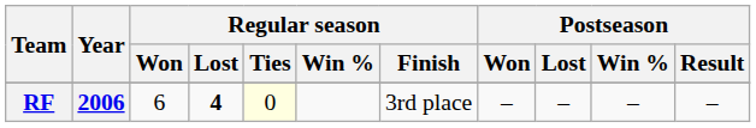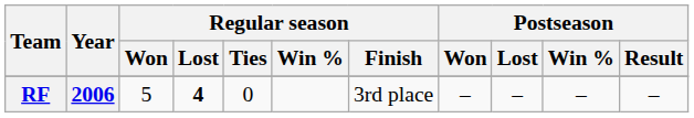 <table class="wikitable" style="font-size: 95%; text-align:center;">
 <tr>
 <th rowspan="2">Team</th>
 <th rowspan="2">Year</th>
 <th colspan="5">Regular season</th>
 <th colspan="4">Postseason</th>
 </tr>
 <tr>
 <th>Won</th>
 <th>Lost</th>
 <th>Ties</th>
 <th>Win %</th>
 <th>Finish</th>
 <th>Won</th>
 <th>Lost</th>
 <th>Win %</th>
 <th>Result</th>
 </tr>
 <tr ! style="background:;">
 </tr>
 <tr>
 <th><a href='#'>RF</a></th>
 <th><a href='#'>2006</a></th>
-<td>6</td>
+<td>5</td>
 <td><strong>4</strong></td>
-<td style="background: lightyellow;">0</td>
+<td>0</td>
 <td></td>
 <td>3rd place</td>
 <td>–</td>
 <td>–</td>
 <td>–</td>
 <td>–</td>
 </tr>
 </table>
